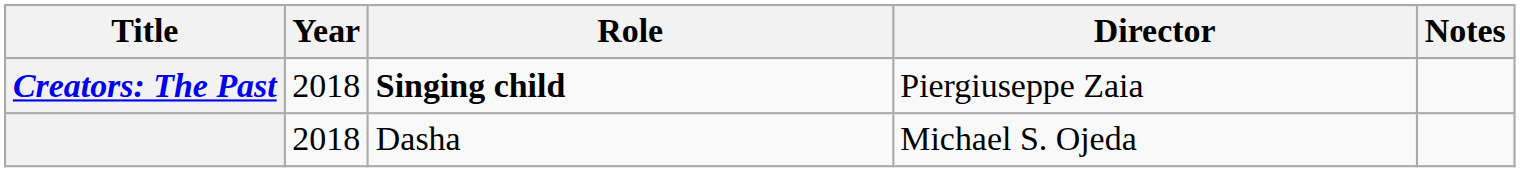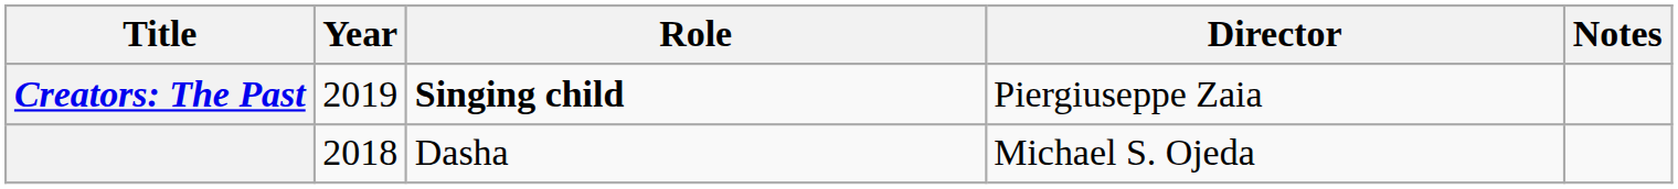 <table class="wikitable plainrowheaders sortable">
 <tr>
 <th scope="col">Title</th>
 <th scope="col">Year</th>
 <th scope="col" style="width: 15em;">Role</th>
 <th scope="col" style="width: 15em;">Director</th>
 <th scope="col" class="unsortable">Notes</th>
 </tr>
 <tr>
 <th scope=row><em><a href='#'>Creators: The Past</a></em></th>
-<td>2018</td>
+<td>2019</td>
 <td><strong>Singing child</strong></td>
 <td>Piergiuseppe Zaia</td>
 <td></td>
 </tr>
 <tr>
 <th scope=row><em></em></th>
 <td>2018</td>
 <td>Dasha</td>
 <td>Michael S. Ojeda</td>
 <td></td>
 </tr>
 </table>
